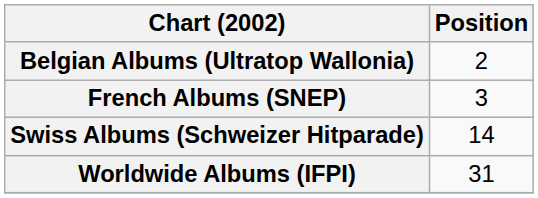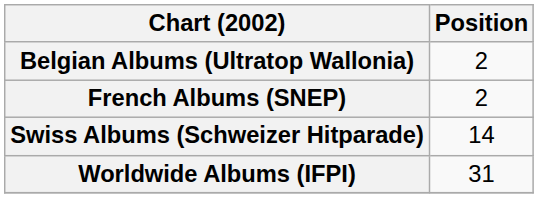 <table class="wikitable sortable plainrowheaders" style="text-align:center">
 <tr>
 <th scope="col">Chart (2002)</th>
 <th scope="col">Position</th>
 </tr>
 <tr>
 <th scope="row">Belgian Albums (Ultratop Wallonia)</th>
 <td>2</td>
 </tr>
 <tr>
 <th scope="row">French Albums (SNEP)</th>
-<td>3</td>
+<td>2</td>
 </tr>
 <tr>
 <th scope="row">Swiss Albums (Schweizer Hitparade)</th>
 <td>14</td>
 </tr>
 <tr>
 <th scope="row">Worldwide Albums (IFPI)</th>
 <td>31</td>
 </tr>
 <tr>
 </tr>
 </table>
